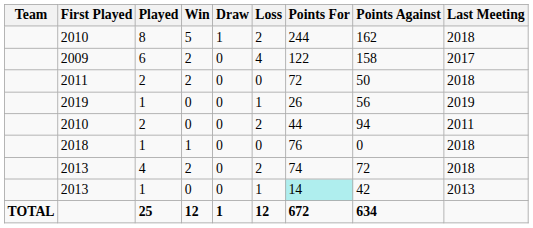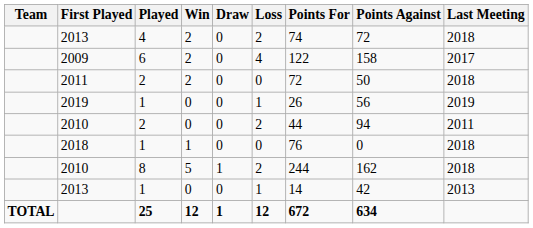 <table class="sortable wikitable">
 <tr>
 <th>Team</th>
 <th>First Played</th>
 <th>Played</th>
 <th>Win</th>
 <th>Draw</th>
 <th>Loss</th>
 <th>Points For</th>
 <th>Points Against</th>
 <th>Last Meeting</th>
 </tr>
 <tr>
 <td></td>
-<td>2010</td>
-<td>8</td>
-<td>5</td>
-<td>1</td>
+<td>2013</td>
+<td>4</td>
 <td>2</td>
-<td>244</td>
-<td>162</td>
+<td>0</td>
+<td>2</td>
+<td>74</td>
+<td>72</td>
 <td>2018</td>
 </tr>
 <tr>
 <td></td>
 <td>2009</td>
 <td>6</td>
 <td>2</td>
 <td>0</td>
 <td>4</td>
 <td>122</td>
 <td>158</td>
 <td>2017</td>
 </tr>
 <tr>
 <td></td>
 <td>2011</td>
 <td>2</td>
 <td>2</td>
 <td>0</td>
 <td>0</td>
 <td>72</td>
 <td>50</td>
 <td>2018</td>
 </tr>
 <tr>
 <td></td>
 <td>2019</td>
 <td>1</td>
 <td>0</td>
 <td>0</td>
 <td>1</td>
 <td>26</td>
 <td>56</td>
 <td>2019</td>
 </tr>
 <tr>
 <td></td>
 <td>2010</td>
 <td>2</td>
 <td>0</td>
 <td>0</td>
 <td>2</td>
 <td>44</td>
 <td>94</td>
 <td>2011</td>
 </tr>
 <tr>
 <td></td>
 <td>2018</td>
 <td>1</td>
 <td>1</td>
 <td>0</td>
 <td>0</td>
 <td>76</td>
 <td>0</td>
 <td>2018</td>
 </tr>
 <tr>
 <td></td>
-<td>2013</td>
-<td>4</td>
+<td>2010</td>
+<td>8</td>
+<td>5</td>
+<td>1</td>
 <td>2</td>
-<td>0</td>
-<td>2</td>
-<td>74</td>
-<td>72</td>
+<td>244</td>
+<td>162</td>
 <td>2018</td>
 </tr>
 <tr>
 <td></td>
 <td>2013</td>
 <td>1</td>
 <td>0</td>
 <td>0</td>
 <td>1</td>
-<td style="background: paleturquoise;">14</td>
+<td>14</td>
 <td>42</td>
 <td>2013</td>
 </tr>
 <tr>
 <td><strong>TOTAL</strong></td>
 <td></td>
 <td><strong>25</strong></td>
 <td><strong>12</strong></td>
 <td><strong>1</strong></td>
 <td><strong>12</strong></td>
 <td><strong>672</strong></td>
 <td><strong>634</strong></td>
 <td></td>
 </tr>
 </table>
